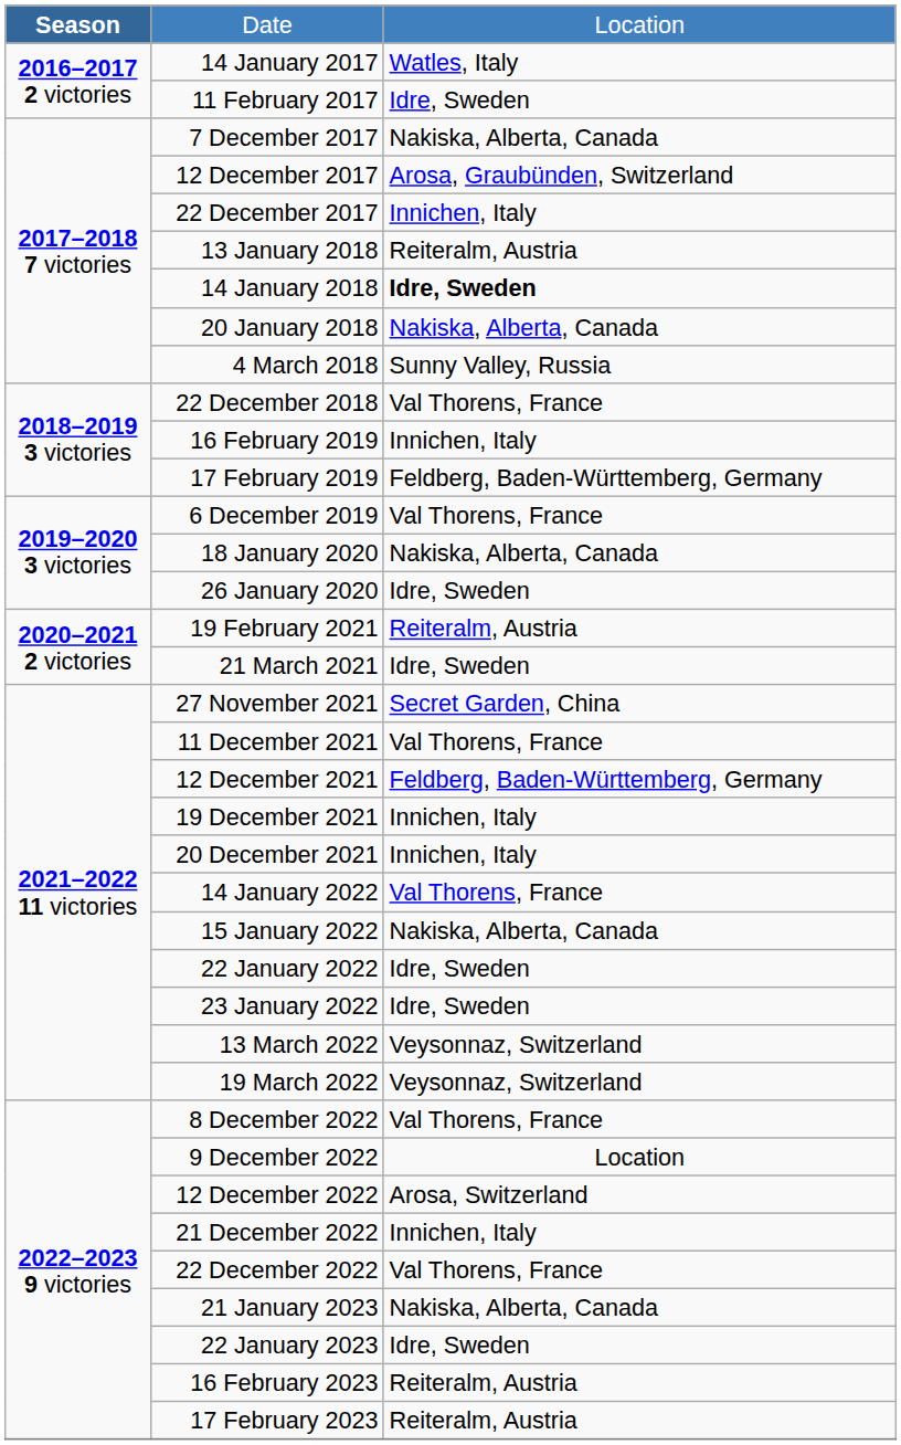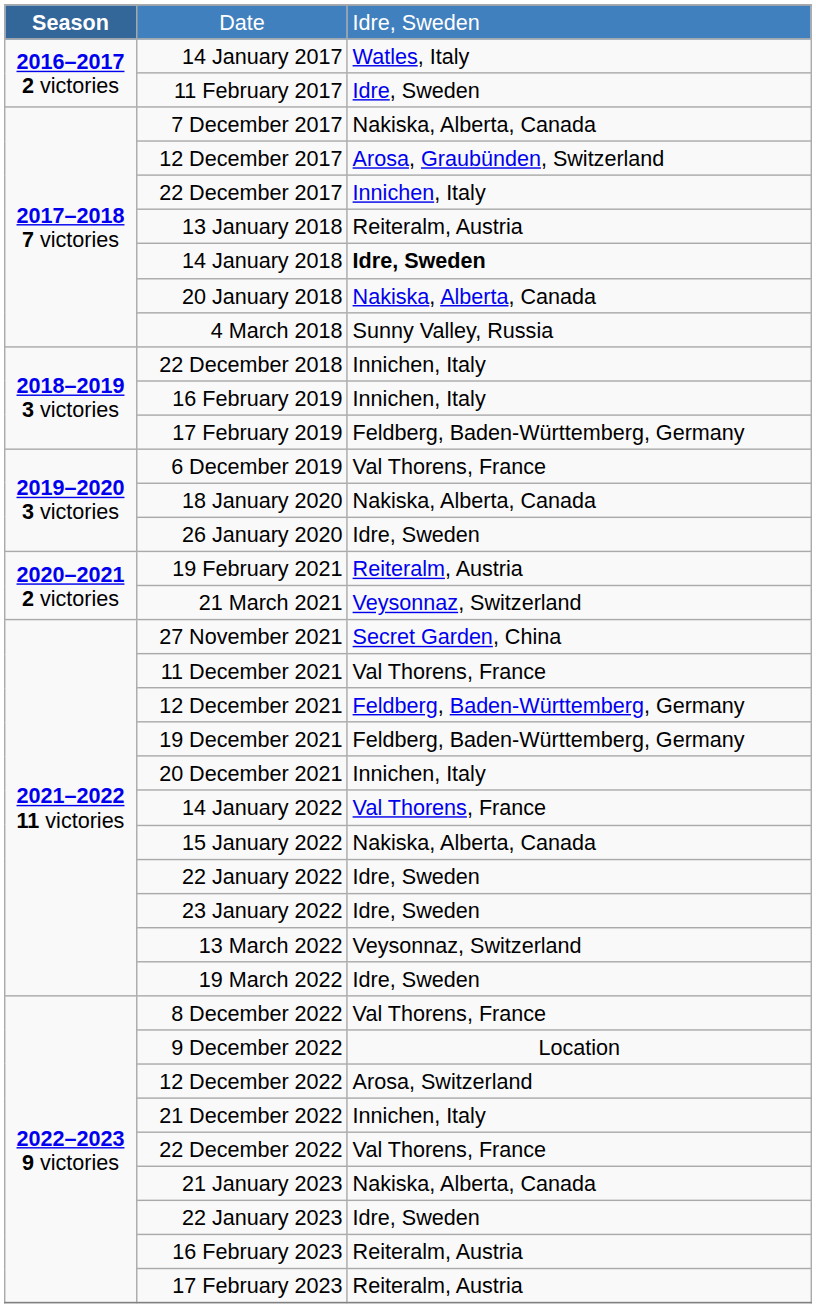 <table class="wikitable"  style="font-size:95%; text-align:center; border:gray solid 1px; width:45%;">
 <tr style="background:#369; color:white;">
 <td rowspan="2" style="width:5%;"><strong>Season</strong></td>
 </tr>
 <tr style="background:#4180be; color:white;">
 <td width="12%">Date</td>
-<td width="28%">Location</td>
+<td align=left> Idre, Sweden</td>
 </tr>
 <tr>
 <td rowspan="2" style="text-align:center;"><strong><a href='#'>2016–2017</a></strong> <br> <strong>2</strong> victories</td>
 <td align=right>14 January 2017</td>
 <td align=left> <a href='#'>Watles</a>, Italy</td>
 </tr>
 <tr>
 <td align=right>11 February 2017</td>
 <td align=left> <a href='#'>Idre</a>, Sweden</td>
 </tr>
 <tr>
 <td rowspan="7" style="text-align:center;"><strong><a href='#'>2017–2018</a></strong> <br> <strong>7</strong> victories</td>
 <td align=right>7 December 2017</td>
 <td align=left> Nakiska, Alberta, Canada</td>
 </tr>
 <tr>
 <td align=right>12 December 2017</td>
 <td align=left> <a href='#'>Arosa</a>, <a href='#'>Graubünden</a>, Switzerland</td>
 </tr>
 <tr>
 <td align=right>22 December 2017</td>
 <td align=left> <a href='#'>Innichen</a>, Italy</td>
 </tr>
 <tr>
 <td align=right>13 January 2018</td>
 <td align=left> Reiteralm, Austria</td>
 </tr>
 <tr>
 <td align=right>14 January 2018</td>
 <td align=left><strong> Idre, Sweden</strong></td>
 </tr>
 <tr>
 <td align=right>20 January 2018</td>
 <td align=left> <a href='#'>Nakiska</a>, <a href='#'>Alberta</a>, Canada</td>
 </tr>
 <tr>
 <td align=right>4 March 2018</td>
 <td align=left> Sunny Valley, Russia</td>
 </tr>
 <tr>
 <td rowspan="3" style="text-align:center;"><strong><a href='#'>2018–2019</a></strong> <br> <strong>3</strong> victories</td>
 <td align=right>22 December 2018</td>
-<td align=left> Val Thorens, France</td>
+<td align=left> Innichen, Italy</td>
 </tr>
 <tr>
 <td align=right>16 February 2019</td>
 <td align=left> Innichen, Italy</td>
 </tr>
 <tr>
 <td align=right>17 February 2019</td>
 <td align=left> Feldberg, Baden-Württemberg, Germany</td>
 </tr>
 <tr>
 <td rowspan="3" style="text-align:center;"><strong><a href='#'>2019–2020</a></strong> <br> <strong>3</strong> victories</td>
 <td align=right>6 December 2019</td>
 <td align=left> Val Thorens, France</td>
 </tr>
 <tr>
 <td align=right>18 January 2020</td>
 <td align=left> Nakiska, Alberta, Canada</td>
 </tr>
 <tr>
 <td align=right>26 January 2020</td>
 <td align=left> Idre, Sweden</td>
 </tr>
 <tr>
 <td rowspan="2" style="text-align:center;"><strong><a href='#'>2020–2021</a></strong> <br> <strong>2</strong> victories</td>
 <td align=right>19 February 2021</td>
 <td align=left> <a href='#'>Reiteralm</a>, Austria</td>
 </tr>
 <tr>
 <td align=right>21 March 2021</td>
-<td align=left> Idre, Sweden</td>
+<td align=left> <a href='#'>Veysonnaz</a>, Switzerland</td>
 </tr>
 <tr>
 <td rowspan="11" style="text-align:center;"><strong><a href='#'>2021–2022</a></strong> <br> <strong>11</strong> victories</td>
 <td align=right>27 November 2021</td>
 <td align=left> <a href='#'>Secret Garden</a>, China</td>
 </tr>
 <tr>
 <td align=right>11 December 2021</td>
 <td align=left> Val Thorens, France</td>
 </tr>
 <tr>
 <td align=right>12 December 2021</td>
 <td align=left> <a href='#'>Feldberg</a>, <a href='#'>Baden-Württemberg</a>, Germany</td>
 </tr>
 <tr>
 <td align=right>19 December 2021</td>
-<td align=left> Innichen, Italy</td>
+<td align=left> Feldberg, Baden-Württemberg, Germany</td>
 </tr>
 <tr>
 <td align=right>20 December 2021</td>
 <td align=left> Innichen, Italy</td>
 </tr>
 <tr>
 <td align=right>14 January 2022</td>
 <td align=left> <a href='#'>Val Thorens</a>, France</td>
 </tr>
 <tr>
 <td align=right>15 January 2022</td>
 <td align=left> Nakiska, Alberta, Canada</td>
 </tr>
 <tr>
 <td align=right>22 January 2022</td>
 <td align=left> Idre, Sweden</td>
 </tr>
 <tr>
 <td align=right>23 January 2022</td>
 <td align=left> Idre, Sweden</td>
 </tr>
 <tr>
 <td align=right>13 March 2022</td>
 <td align=left> Veysonnaz, Switzerland</td>
 </tr>
 <tr>
 <td align=right>19 March 2022</td>
-<td align=left> Veysonnaz, Switzerland</td>
+<td align=left> Idre, Sweden</td>
 </tr>
 <tr>
 <td rowspan="9" style="text-align:center;"><strong><a href='#'>2022–2023</a></strong> <br> <strong>9</strong> victories</td>
 <td align=right>8 December 2022</td>
 <td align=left> Val Thorens, France</td>
 </tr>
 <tr>
 <td align=right>9 December 2022</td>
 <td width="28%">Location</td>
 </tr>
 <tr>
 <td align=right>12 December 2022</td>
 <td align=left> Arosa, Switzerland</td>
 </tr>
 <tr>
 <td align=right>21 December 2022</td>
 <td align=left> Innichen, Italy</td>
 </tr>
 <tr>
 <td align=right>22 December 2022</td>
 <td align=left> Val Thorens, France</td>
 </tr>
 <tr>
 <td align=right>21 January 2023</td>
 <td align=left> Nakiska, Alberta, Canada</td>
 </tr>
 <tr>
 <td align=right>22 January 2023</td>
 <td align=left> Idre, Sweden</td>
 </tr>
 <tr>
 <td align=right>16 February 2023</td>
 <td align=left> Reiteralm, Austria</td>
 </tr>
 <tr>
 <td align=right>17 February 2023</td>
 <td align=left> Reiteralm, Austria</td>
 </tr>
 <tr>
 </tr>
 </table>
